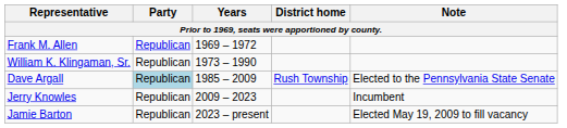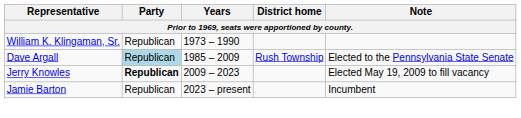 <table class=wikitable>
 <tr valign=bottom>
 <th>Representative</th>
 <th>Party</th>
 <th>Years</th>
 <th>District home</th>
 <th>Note</th>
 </tr>
 <tr>
 <th colspan=5 style="font-size: 80%;"><em>Prior to 1969, seats were apportioned by county.</em></th>
-</tr>
-<tr>
-<td><a href='#'>Frank M. Allen</a></td>
-<td><a href='#'>Republican</a></td>
-<td>1969 – 1972</td>
-<td></td>
-<td></td>
 </tr>
 <tr>
 <td><a href='#'>William K. Klingaman, Sr.</a></td>
 <td>Republican</td>
 <td>1973 – 1990</td>
 <td></td>
 <td></td>
 </tr>
 <tr>
 <td><a href='#'>Dave Argall</a></td>
 <td style="background: lightblue;">Republican</td>
 <td>1985 – 2009</td>
 <td><a href='#'>Rush Township</a></td>
 <td>Elected to the <a href='#'>Pennsylvania State Senate</a></td>
 </tr>
 <tr>
 <td><a href='#'>Jerry Knowles</a></td>
-<td>Republican</td>
+<td><strong>Republican</strong></td>
 <td>2009 – 2023</td>
 <td></td>
-<td>Incumbent</td>
+<td>Elected May 19, 2009 to fill vacancy</td>
 </tr>
 <tr>
 <td><a href='#'>Jamie Barton</a></td>
 <td>Republican</td>
 <td>2023 – present</td>
 <td></td>
-<td>Elected May 19, 2009 to fill vacancy</td>
+<td>Incumbent</td>
 </tr>
 </table>
